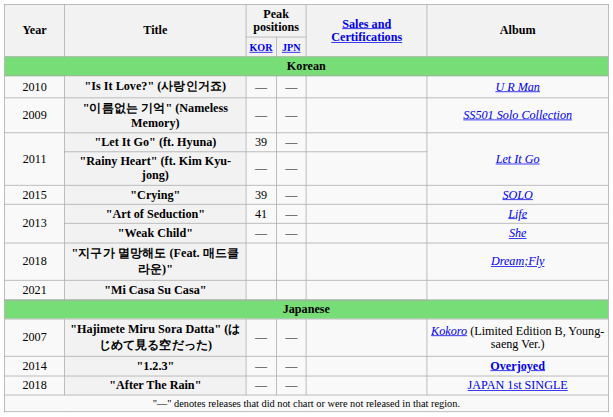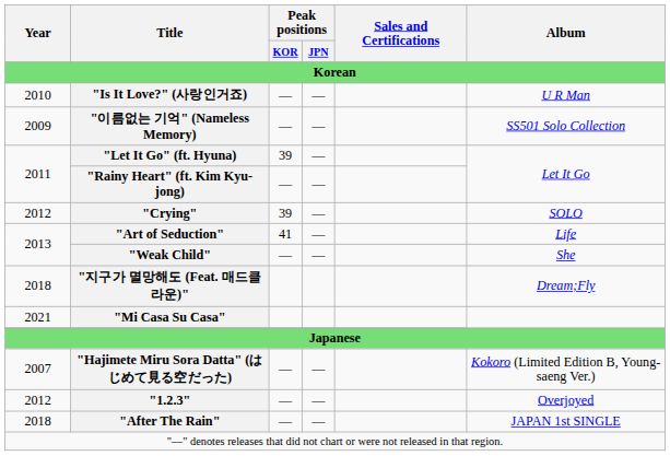 <table class="wikitable plainrowheaders" style="width:90%; text-align:center;">
 <tr>
 <th rowspan=2 width=10%>Year</th>
 <th rowspan="2" width=30%>Title</th>
 <th colspan="2" width=10%>Peak<br>positions</th>
 <th rowspan="2" width=20%><a href='#'>Sales and Certifications</a></th>
 <th rowspan=2 width=30%>Album</th>
 </tr>
 <tr>
 <th style="width:2.5em;"><small><strong><a href='#'>KOR</a></strong><br></small></th>
 <th style="width:2.5em;"><small><strong><a href='#'>JPN</a></strong><br></small></th>
 </tr>
 <tr>
 <th colspan=6 style="background:#77DD77;">Korean</th>
 </tr>
 <tr>
 <td>2010</td>
 <th scope=row>"Is It Love?" (사랑인거죠)</th>
 <td>—</td>
 <td>—</td>
 <td></td>
 <td><em><a href='#'>U R Man</a></em></td>
 </tr>
 <tr>
 <td>2009</td>
 <th scope=row>"이름없는 기억" (Nameless Memory)</th>
 <td>—</td>
 <td>—</td>
 <td></td>
 <td><em><a href='#'>SS501 Solo Collection</a></em></td>
 </tr>
 <tr>
 <td rowspan=2>2011</td>
 <th scope=row>"Let It Go" (ft. Hyuna)</th>
 <td>39</td>
 <td>—</td>
 <td></td>
 <td rowspan=2><em><a href='#'>Let It Go</a></em></td>
 </tr>
 <tr>
 <th scope=row>"Rainy Heart" (ft. Kim Kyu-jong)</th>
 <td>—</td>
 <td>—</td>
 <td></td>
 </tr>
 <tr>
-<td>2015</td>
+<td>2012</td>
 <th scope=row>"Crying"</th>
 <td>39</td>
 <td>—</td>
 <td></td>
 <td><em><a href='#'>SOLO</a></em></td>
 </tr>
 <tr>
 <td rowspan=2>2013</td>
 <th scope=row>"Art of Seduction"</th>
 <td>41</td>
 <td>—</td>
 <td></td>
 <td><em><a href='#'>Life</a></em></td>
 </tr>
 <tr>
 <th scope=row>"Weak Child"</th>
 <td>—</td>
 <td>—</td>
 <td></td>
 <td><em><a href='#'>She</a></em></td>
 </tr>
 <tr>
 <td>2018</td>
 <th scope=row>"지구가 멸망해도 (Feat. 매드클라운)"</th>
 <td></td>
 <td></td>
 <td></td>
 <td><em><a href='#'>Dream;Fly</a></em></td>
 </tr>
 <tr>
 <td>2021</td>
 <th scope=row>"Mi Casa Su Casa"</th>
 <td></td>
 <td></td>
 <td></td>
 </tr>
 <tr>
 </tr>
 <tr>
 <th colspan=6 style="background:#77DD77;">Japanese</th>
 </tr>
 <tr>
 <td>2007</td>
 <th scope=row>"Hajimete Miru Sora Datta" (はじめて見る空だった)</th>
 <td>—</td>
 <td>—</td>
 <td></td>
 <td><em><a href='#'>Kokoro</a></em> (Limited Edition B, Young-saeng Ver.)</td>
 </tr>
 <tr>
-<td>2014</td>
+<td>2012</td>
 <th scope=row>"1.2.3"</th>
 <td>—</td>
 <td>—</td>
 <td></td>
-<td><strong><a href='#'>Overjoyed</a></strong></td>
+<td><a href='#'>Overjoyed</a></td>
 </tr>
 <tr>
 <td>2018</td>
 <th scope=row>"After The Rain"</th>
 <td>—</td>
 <td>—</td>
 <td></td>
 <td><a href='#'>JAPAN 1st SINGLE</a></td>
 </tr>
 <tr>
 <td colspan="6" style="font-size: 85%;">"—" denotes releases that did not chart or were not released in that region.</td>
 </tr>
 </table>
